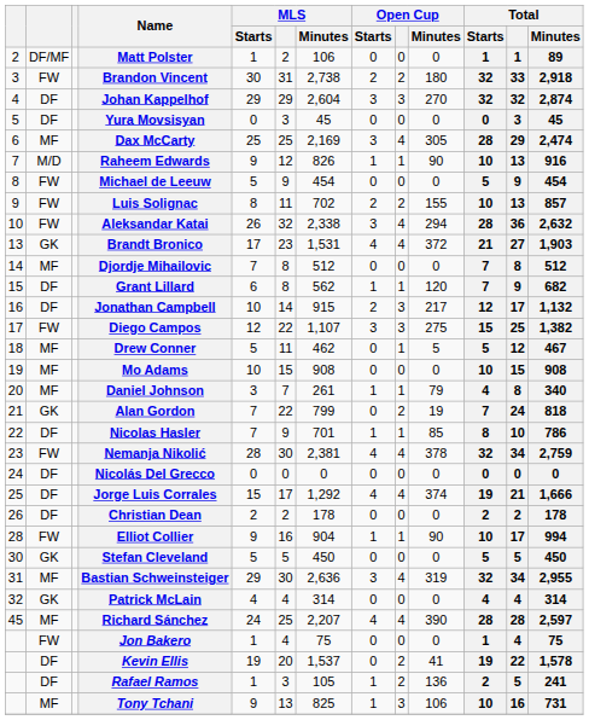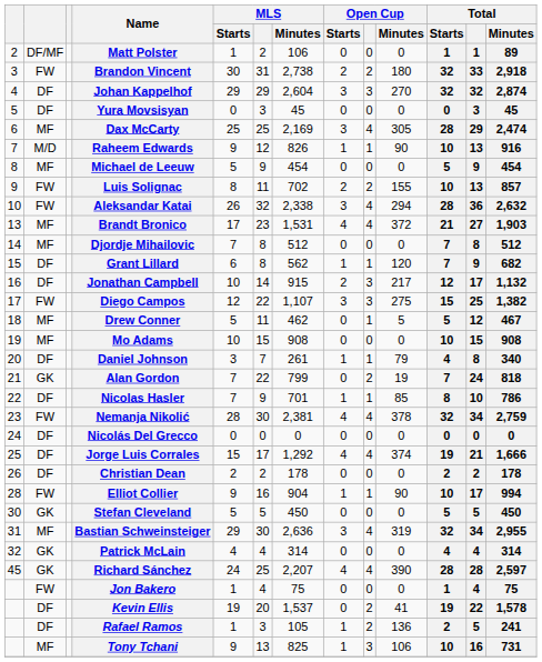 <table class="wikitable sortable" style="text-align:center">
 <tr>
 <th rowspan="2"></th>
 <th rowspan="2"></th>
 <th rowspan="2"></th>
 <th rowspan="2" style="width:180px;">Name</th>
 <th colspan="3" style="width:87px;"><a href='#'>MLS</a></th>
 <th colspan="3" style="width:87px;"><a href='#'>Open Cup</a></th>
 <th colspan="3" style="width:87px;">Total</th>
 </tr>
 <tr>
 <th>Starts</th>
 <th></th>
 <th>Minutes</th>
 <th>Starts</th>
 <th></th>
 <th>Minutes</th>
 <th>Starts</th>
 <th></th>
 <th>Minutes</th>
 </tr>
 <tr>
 <td>2</td>
 <td>DF/MF</td>
 <td></td>
 <th><a href='#'>Matt Polster</a><br></th>
 <td>1</td>
 <td>2</td>
 <td>106<br></td>
 <td>0</td>
 <td>0</td>
 <td>0<br></td>
 <th>1</th>
 <th>1</th>
 <th>89</th>
 </tr>
 <tr>
 <td>3</td>
 <td>FW</td>
 <td></td>
 <th><a href='#'>Brandon Vincent</a><br></th>
 <td>30</td>
 <td>31</td>
 <td>2,738<br></td>
 <td>2</td>
 <td>2</td>
 <td>180<br></td>
 <th>32</th>
 <th>33</th>
 <th>2,918</th>
 </tr>
 <tr>
 <td>4</td>
 <td>DF</td>
 <td></td>
 <th><a href='#'>Johan Kappelhof</a><br></th>
 <td>29</td>
 <td>29</td>
 <td>2,604<br></td>
 <td>3</td>
 <td>3</td>
 <td>270<br></td>
 <th>32</th>
 <th>32</th>
 <th>2,874</th>
 </tr>
 <tr>
 <td>5</td>
 <td>DF</td>
 <td></td>
 <th><a href='#'>Yura Movsisyan</a><br></th>
 <td>0</td>
 <td>3</td>
 <td>45<br></td>
 <td>0</td>
 <td>0</td>
 <td>0<br></td>
 <th>0</th>
 <th>3</th>
 <th>45</th>
 </tr>
 <tr>
 <td>6</td>
 <td>MF</td>
 <td></td>
 <th><a href='#'>Dax McCarty</a><br></th>
 <td>25</td>
 <td>25</td>
 <td>2,169<br></td>
 <td>3</td>
 <td>4</td>
 <td>305<br></td>
 <th>28</th>
 <th>29</th>
 <th>2,474</th>
 </tr>
 <tr>
 <td>7</td>
 <td>M/D</td>
 <td></td>
 <th><a href='#'>Raheem Edwards</a><br></th>
 <td>9</td>
 <td>12</td>
 <td>826<br></td>
 <td>1</td>
 <td>1</td>
 <td>90<br></td>
 <th>10</th>
 <th>13</th>
 <th>916</th>
 </tr>
 <tr>
 <td>8</td>
-<td>FW</td>
+<td>MF</td>
 <td></td>
 <th><a href='#'>Michael de Leeuw</a><br></th>
 <td>5</td>
 <td>9</td>
 <td>454<br></td>
 <td>0</td>
 <td>0</td>
 <td>0<br></td>
 <th>5</th>
 <th>9</th>
 <th>454</th>
 </tr>
 <tr>
 <td>9</td>
 <td>FW</td>
 <td></td>
 <th><a href='#'>Luis Solignac</a><br></th>
 <td>8</td>
 <td>11</td>
 <td>702<br></td>
 <td>2</td>
 <td>2</td>
 <td>155<br></td>
 <th>10</th>
 <th>13</th>
 <th>857</th>
 </tr>
 <tr>
 <td>10</td>
 <td>FW</td>
 <td></td>
 <th><a href='#'>Aleksandar Katai</a><br></th>
 <td>26</td>
 <td>32</td>
 <td>2,338<br></td>
 <td>3</td>
 <td>4</td>
 <td>294<br></td>
 <th>28</th>
 <th>36</th>
 <th>2,632</th>
 </tr>
 <tr>
 <td>13</td>
-<td>GK</td>
+<td>MF</td>
 <td></td>
 <th><a href='#'>Brandt Bronico</a><br></th>
 <td>17</td>
 <td>23</td>
 <td>1,531<br></td>
 <td>4</td>
 <td>4</td>
 <td>372<br></td>
 <th>21</th>
 <th>27</th>
 <th>1,903</th>
 </tr>
 <tr>
 <td>14</td>
 <td>MF</td>
 <td></td>
 <th><a href='#'>Djordje Mihailovic</a><br></th>
 <td>7</td>
 <td>8</td>
 <td>512<br></td>
 <td>0</td>
 <td>0</td>
 <td>0<br></td>
 <th>7</th>
 <th>8</th>
 <th>512</th>
 </tr>
 <tr>
 <td>15</td>
 <td>DF</td>
 <td></td>
 <th><a href='#'>Grant Lillard</a><br></th>
 <td>6</td>
 <td>8</td>
 <td>562<br></td>
 <td>1</td>
 <td>1</td>
 <td>120<br></td>
 <th>7</th>
 <th>9</th>
 <th>682</th>
 </tr>
 <tr>
 <td>16</td>
 <td>DF</td>
 <td></td>
 <th><a href='#'>Jonathan Campbell</a><br></th>
 <td>10</td>
 <td>14</td>
 <td>915<br></td>
 <td>2</td>
 <td>3</td>
 <td>217<br></td>
 <th>12</th>
 <th>17</th>
 <th>1,132</th>
 </tr>
 <tr>
 <td>17</td>
 <td>FW</td>
 <td></td>
 <th><a href='#'>Diego Campos</a><br></th>
 <td>12</td>
 <td>22</td>
 <td>1,107<br></td>
 <td>3</td>
 <td>3</td>
 <td>275<br></td>
 <th>15</th>
 <th>25</th>
 <th>1,382</th>
 </tr>
 <tr>
 <td>18</td>
 <td>MF</td>
 <td></td>
 <th><a href='#'>Drew Conner</a><br></th>
 <td>5</td>
 <td>11</td>
 <td>462<br></td>
 <td>0</td>
 <td>1</td>
 <td>5<br></td>
 <th>5</th>
 <th>12</th>
 <th>467</th>
 </tr>
 <tr>
 <td>19</td>
 <td>MF</td>
 <td></td>
 <th><a href='#'>Mo Adams</a><br></th>
 <td>10</td>
 <td>15</td>
 <td>908<br></td>
 <td>0</td>
 <td>0</td>
 <td>0<br></td>
 <th>10</th>
 <th>15</th>
 <th>908</th>
 </tr>
 <tr>
 <td>20</td>
-<td>MF</td>
+<td>DF</td>
 <td></td>
 <th><a href='#'>Daniel Johnson</a><br></th>
 <td>3</td>
 <td>7</td>
 <td>261<br></td>
 <td>1</td>
 <td>1</td>
 <td>79<br></td>
 <th>4</th>
 <th>8</th>
 <th>340</th>
 </tr>
 <tr>
 <td>21</td>
 <td>GK</td>
 <td></td>
 <th><a href='#'>Alan Gordon</a><br></th>
 <td>7</td>
 <td>22</td>
 <td>799<br></td>
 <td>0</td>
 <td>2</td>
 <td>19<br></td>
 <th>7</th>
 <th>24</th>
 <th>818</th>
 </tr>
 <tr>
 <td>22</td>
 <td>DF</td>
 <td></td>
 <th><a href='#'>Nicolas Hasler</a><br></th>
 <td>7</td>
 <td>9</td>
 <td>701<br></td>
 <td>1</td>
 <td>1</td>
 <td>85<br></td>
 <th>8</th>
 <th>10</th>
 <th>786</th>
 </tr>
 <tr>
 <td>23</td>
 <td>FW</td>
 <td></td>
 <th><a href='#'>Nemanja Nikolić</a><br></th>
 <td>28</td>
 <td>30</td>
 <td>2,381<br></td>
 <td>4</td>
 <td>4</td>
 <td>378<br></td>
 <th>32</th>
 <th>34</th>
 <th>2,759</th>
 </tr>
 <tr>
 <td>24</td>
 <td>DF</td>
 <td></td>
 <th><a href='#'>Nicolás Del Grecco</a><br></th>
 <td>0</td>
 <td>0</td>
 <td>0<br></td>
 <td>0</td>
 <td>0</td>
 <td>0<br></td>
 <th>0</th>
 <th>0</th>
 <th>0</th>
 </tr>
 <tr>
 <td>25</td>
 <td>DF</td>
 <td></td>
 <th><a href='#'>Jorge Luis Corrales</a><br></th>
 <td>15</td>
 <td>17</td>
 <td>1,292<br></td>
 <td>4</td>
 <td>4</td>
 <td>374<br></td>
 <th>19</th>
 <th>21</th>
 <th>1,666</th>
 </tr>
 <tr>
 <td>26</td>
 <td>DF</td>
 <td></td>
 <th><a href='#'>Christian Dean</a><br></th>
 <td>2</td>
 <td>2</td>
 <td>178<br></td>
 <td>0</td>
 <td>0</td>
 <td>0<br></td>
 <th>2</th>
 <th>2</th>
 <th>178</th>
 </tr>
 <tr>
 <td>28</td>
 <td>FW</td>
 <td></td>
 <th><a href='#'>Elliot Collier</a><br></th>
 <td>9</td>
 <td>16</td>
 <td>904<br></td>
 <td>1</td>
 <td>1</td>
 <td>90<br></td>
 <th>10</th>
 <th>17</th>
 <th>994</th>
 </tr>
 <tr>
 <td>30</td>
 <td>GK</td>
 <td></td>
 <th><a href='#'>Stefan Cleveland</a><br></th>
 <td>5</td>
 <td>5</td>
 <td>450<br></td>
 <td>0</td>
 <td>0</td>
 <td>0<br></td>
 <th>5</th>
 <th>5</th>
 <th>450</th>
 </tr>
 <tr>
 <td>31</td>
 <td>MF</td>
 <td></td>
 <th><a href='#'>Bastian Schweinsteiger</a><br></th>
 <td>29</td>
 <td>30</td>
 <td>2,636<br></td>
 <td>3</td>
 <td>4</td>
 <td>319<br></td>
 <th>32</th>
 <th>34</th>
 <th>2,955</th>
 </tr>
 <tr>
 <td>32</td>
 <td>GK</td>
 <td></td>
 <th><a href='#'>Patrick McLain</a><br></th>
 <td>4</td>
 <td>4</td>
 <td>314<br></td>
 <td>0</td>
 <td>0</td>
 <td>0<br></td>
 <th>4</th>
 <th>4</th>
 <th>314</th>
 </tr>
 <tr>
 <td>45</td>
-<td>MF</td>
+<td>GK</td>
 <td></td>
 <th><a href='#'>Richard Sánchez</a><br></th>
 <td>24</td>
 <td>25</td>
 <td>2,207<br></td>
 <td>4</td>
 <td>4</td>
 <td>390<br></td>
 <th>28</th>
 <th>28</th>
 <th>2,597</th>
 </tr>
 <tr>
 <td></td>
 <td>FW</td>
 <td></td>
 <th><em><a href='#'>Jon Bakero</a></em><br></th>
 <td>1</td>
 <td>4</td>
 <td>75<br></td>
 <td>0</td>
 <td>0</td>
 <td>0<br></td>
 <th>1</th>
 <th>4</th>
 <th>75</th>
 </tr>
 <tr>
 <td></td>
 <td>DF</td>
 <td></td>
 <th><em><a href='#'>Kevin Ellis</a></em><br></th>
 <td>19</td>
 <td>20</td>
 <td>1,537<br></td>
 <td>0</td>
 <td>2</td>
 <td>41<br></td>
 <th>19</th>
 <th>22</th>
 <th>1,578</th>
 </tr>
 <tr>
 <td></td>
 <td>DF</td>
 <td></td>
 <th><em><a href='#'>Rafael Ramos</a></em><br></th>
 <td>1</td>
 <td>3</td>
 <td>105<br></td>
 <td>1</td>
 <td>2</td>
 <td>136<br></td>
 <th>2</th>
 <th>5</th>
 <th>241</th>
 </tr>
 <tr>
 <td></td>
 <td>MF</td>
 <td></td>
 <th><em><a href='#'>Tony Tchani</a></em><br></th>
 <td>9</td>
 <td>13</td>
 <td>825<br></td>
 <td>1</td>
 <td>3</td>
 <td>106<br></td>
 <th>10</th>
 <th>16</th>
 <th>731</th>
 </tr>
 <tr>
 </tr>
 </table>
